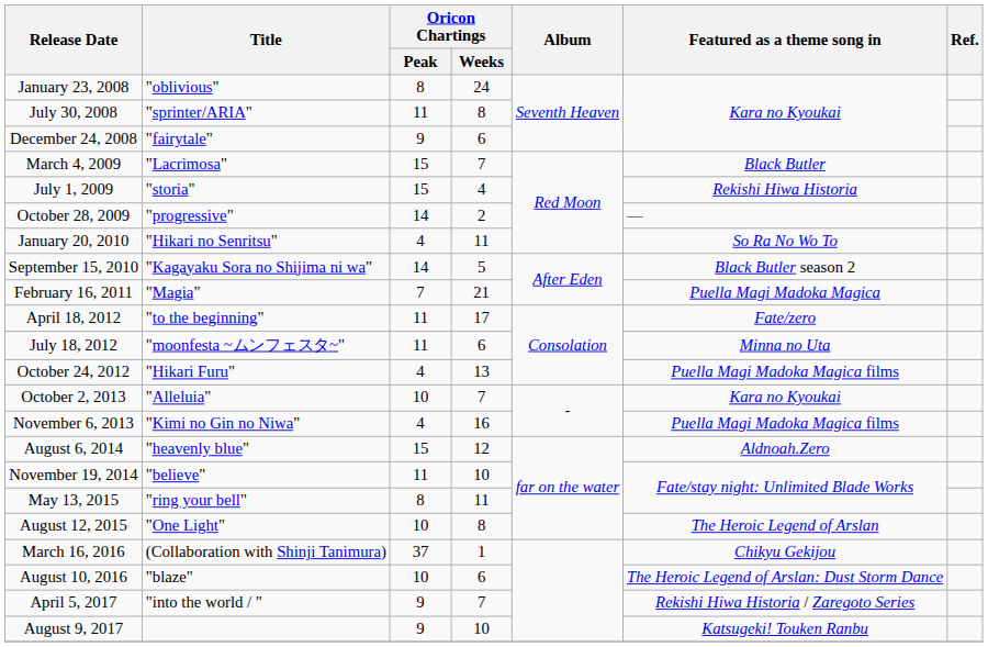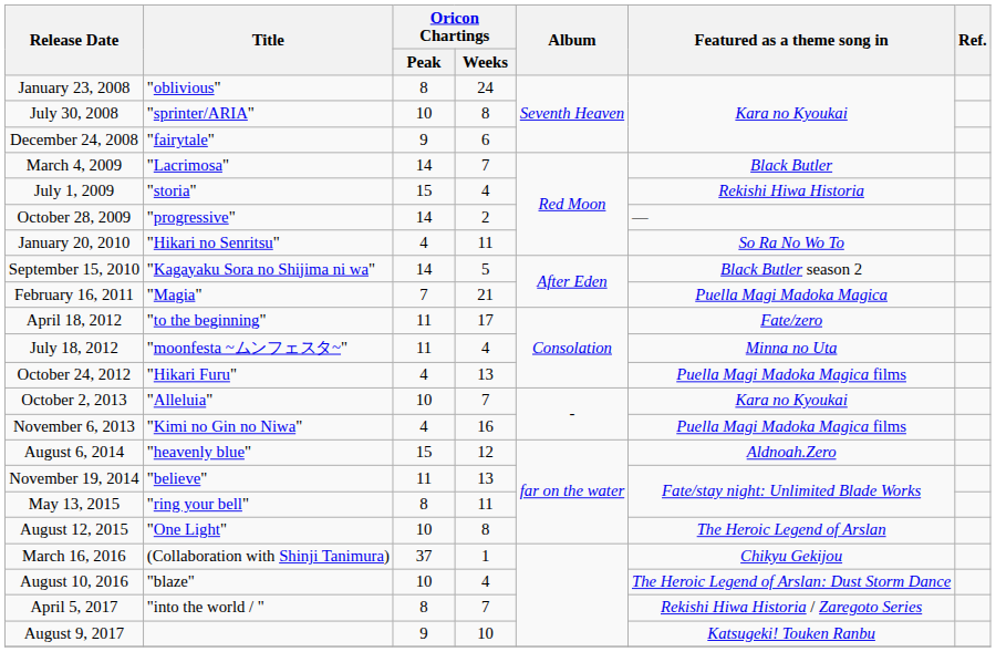 <table class="wikitable">
 <tr>
 <th rowspan="2">Release Date</th>
 <th rowspan="2">Title</th>
 <th colspan="2"><a href='#'>Oricon</a> Chartings</th>
 <th rowspan="2">Album</th>
 <th rowspan="2">Featured as a theme song in</th>
 <th rowspan="2">Ref.</th>
 </tr>
 <tr>
 <th width="53">Peak</th>
 <th width="53">Weeks</th>
 </tr>
 <tr>
 <td align="center">January 23, 2008</td>
 <td>"<a href='#'>oblivious</a>"</td>
 <td align="center">8</td>
 <td align="center">24</td>
 <td align="center" rowspan="3"><em><a href='#'>Seventh Heaven</a></em></td>
 <td align="center""left" rowspan="3"><em><a href='#'>Kara no Kyoukai</a></em></td>
 <td></td>
 </tr>
 <tr>
 <td align="center">July 30, 2008</td>
 <td>"<a href='#'>sprinter/ARIA</a>"</td>
-<td align="center">11</td>
+<td align="center">10</td>
 <td align="center">8</td>
 <td></td>
 </tr>
 <tr>
 <td align="center">December 24, 2008</td>
 <td>"<a href='#'>fairytale</a>"</td>
 <td align="center">9</td>
 <td align="center">6</td>
 <td></td>
 </tr>
 <tr>
 <td align="center">March 4, 2009</td>
 <td>"<a href='#'>Lacrimosa</a>"</td>
-<td align="center">15</td>
+<td align="center">14</td>
 <td align="center">7</td>
 <td align="center" rowspan="4"><em><a href='#'>Red Moon</a></em></td>
 <td align="center"><em><a href='#'>Black Butler</a></em></td>
 <td></td>
 </tr>
 <tr>
 <td align="center">July 1, 2009</td>
 <td>"<a href='#'>storia</a>"</td>
 <td align="center">15</td>
 <td align="center">4</td>
 <td align="center"><em><a href='#'>Rekishi Hiwa Historia</a></em></td>
 <td></td>
 </tr>
 <tr>
 <td align="center">October 28, 2009</td>
 <td>"<a href='#'>progressive</a>"</td>
 <td align="center">14</td>
 <td align="center">2</td>
 <td>—</td>
 <td></td>
 </tr>
 <tr>
 <td align="center">January 20, 2010</td>
 <td>"<a href='#'>Hikari no Senritsu</a>" </td>
 <td align="center">4</td>
 <td align="center">11</td>
 <td align="center"><em><a href='#'>So Ra No Wo To</a></em></td>
 <td></td>
 </tr>
 <tr>
 <td align="center">September 15, 2010</td>
 <td>"<a href='#'>Kagayaku Sora no Shijima ni wa</a>" </td>
 <td align="center">14</td>
 <td align="center">5</td>
 <td align="center" rowspan="2"><em><a href='#'>After Eden</a></em></td>
 <td align="center"><em><a href='#'>Black Butler</a></em> season 2</td>
 <td></td>
 </tr>
 <tr>
 <td align="center">February 16, 2011</td>
 <td>"<a href='#'>Magia</a>"</td>
 <td align="center">7</td>
 <td align="center">21</td>
 <td align="center"><em><a href='#'>Puella Magi Madoka Magica</a></em></td>
 <td></td>
 </tr>
 <tr>
 <td align="center">April 18, 2012</td>
 <td>"<a href='#'>to the beginning</a>"</td>
 <td align="center">11</td>
 <td align="center">17</td>
 <td align="center" rowspan="3"><em><a href='#'>Consolation</a></em></td>
 <td align="center"><em><a href='#'>Fate/zero</a></em></td>
 <td></td>
 </tr>
 <tr>
 <td align="center">July 18, 2012</td>
 <td>"<a href='#'>moonfesta ~ムンフェスタ~</a>"</td>
 <td align="center">11</td>
-<td align="center">6</td>
+<td align="center">4</td>
 <td align="center"><em><a href='#'>Minna no Uta</a></em></td>
 <td></td>
 </tr>
 <tr>
 <td align="center">October 24, 2012</td>
 <td>"<a href='#'>Hikari Furu</a>" </td>
 <td align="center">4</td>
 <td align="center">13</td>
 <td align="center"><a href='#'><em>Puella Magi Madoka Magica</em> films</a></td>
 <td></td>
 </tr>
 <tr>
 <td align="center">October 2, 2013</td>
 <td>"<a href='#'>Alleluia</a>" </td>
 <td align="center">10</td>
 <td align="center">7</td>
 <td align="center" rowspan="2">-</td>
 <td align="center"><em><a href='#'>Kara no Kyoukai</a></em></td>
 <td></td>
 </tr>
 <tr>
 <td align="center">November 6, 2013</td>
 <td>"<a href='#'>Kimi no Gin no Niwa</a>" </td>
 <td align="center">4</td>
 <td align="center">16</td>
 <td align="center"><a href='#'><em>Puella Magi Madoka Magica</em> films</a></td>
 <td></td>
 </tr>
 <tr>
 <td align="center">August 6, 2014</td>
 <td>"<a href='#'>heavenly blue</a>"</td>
 <td align="center">15</td>
 <td align="center">12</td>
 <td align="center" rowspan="4"><em><a href='#'>far on the water</a></em></td>
 <td align="center"><em><a href='#'>Aldnoah.Zero</a></em></td>
 <td></td>
 </tr>
 <tr>
 <td align="center">November 19, 2014</td>
 <td>"<a href='#'>believe</a>"</td>
 <td align="center">11</td>
-<td align="center">10</td>
+<td align="center">13</td>
 <td align="center" rowspan="2"><em><a href='#'>Fate/stay night: Unlimited Blade Works</a></em></td>
 <td></td>
 </tr>
 <tr>
 <td align="center">May 13, 2015</td>
 <td>"<a href='#'>ring your bell</a>"</td>
 <td align="center">8</td>
 <td align="center">11</td>
 <td></td>
 </tr>
 <tr>
 <td align="center">August 12, 2015</td>
 <td>"<a href='#'>One Light</a>"</td>
 <td align="center">10</td>
 <td align="center">8</td>
 <td align="center"><em><a href='#'>The Heroic Legend of Arslan</a></em></td>
 <td></td>
 </tr>
 <tr>
 <td align="center">March 16, 2016</td>
 <td>(Collaboration with <a href='#'>Shinji Tanimura</a>)</td>
 <td align="center">37</td>
 <td align="center">1</td>
 <td align="center" rowspan="4"></td>
 <td align="center"><em><a href='#'>Chikyu Gekijou</a></em></td>
 <td></td>
 </tr>
 <tr>
 <td align="center">August 10, 2016</td>
 <td>"blaze"</td>
 <td align="center">10</td>
-<td align="center">6</td>
+<td align="center">4</td>
 <td align="center"><em><a href='#'>The Heroic Legend of Arslan: Dust Storm Dance</a></em></td>
 <td></td>
 </tr>
 <tr>
 <td align="center">April 5, 2017</td>
 <td>"into the world / "</td>
-<td align="center">9</td>
+<td align="center">8</td>
 <td align="center">7</td>
 <td align="centeR"><em><a href='#'>Rekishi Hiwa Historia</a></em> / <em><a href='#'>Zaregoto Series</a></em></td>
 <td></td>
 </tr>
 <tr>
 <td align="center">August 9, 2017</td>
 <td></td>
 <td align="center">9</td>
 <td align="center">10</td>
 <td align="center"><em><a href='#'>Katsugeki! Touken Ranbu</a></em></td>
 <td></td>
 </tr>
 <tr>
 </tr>
 </table>
